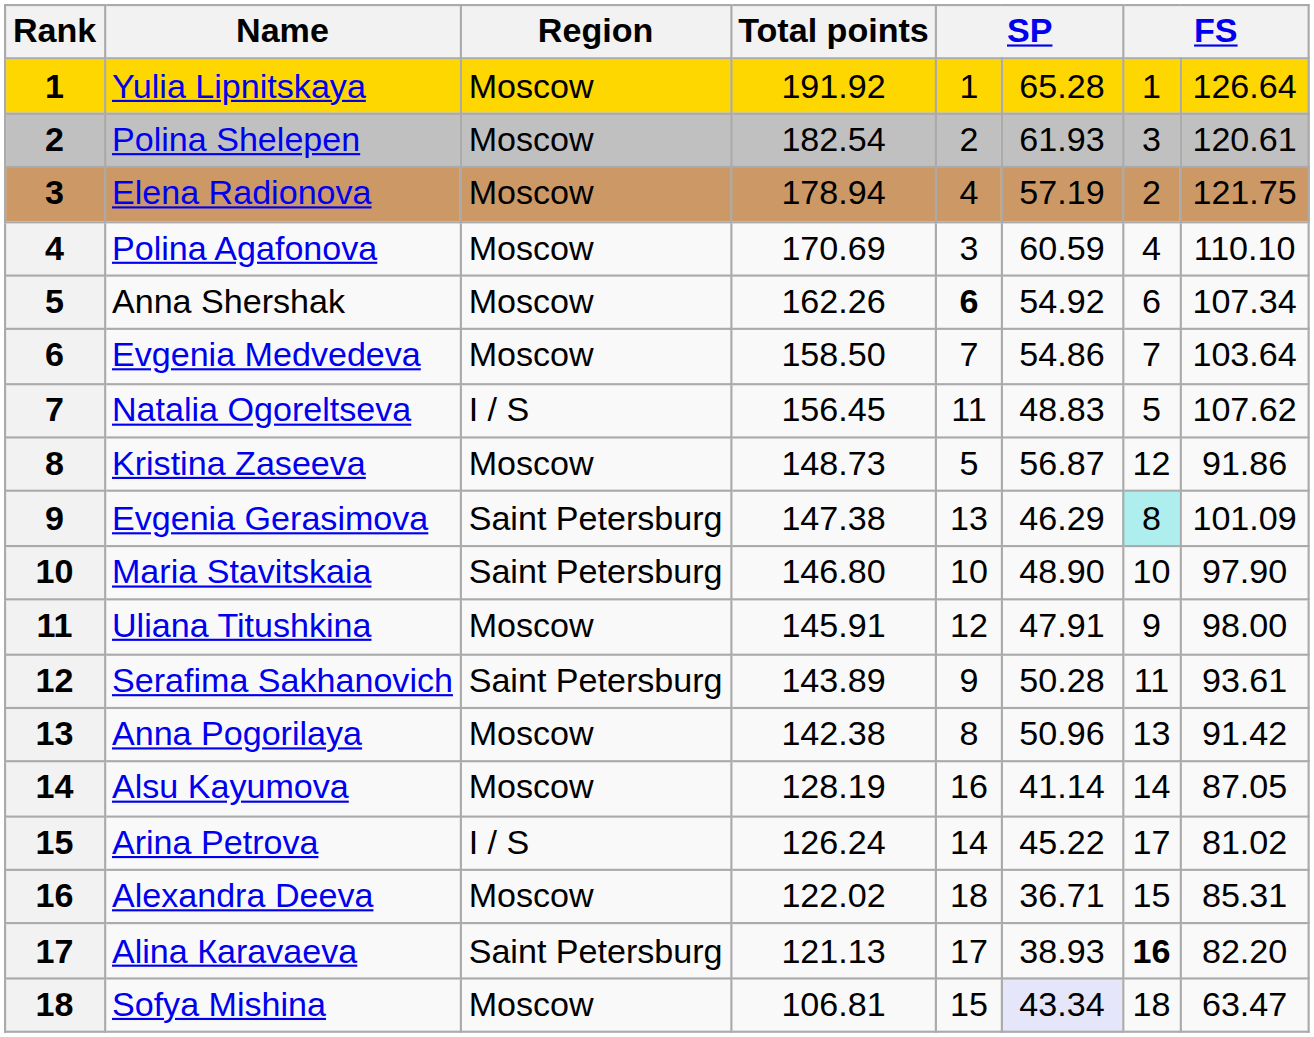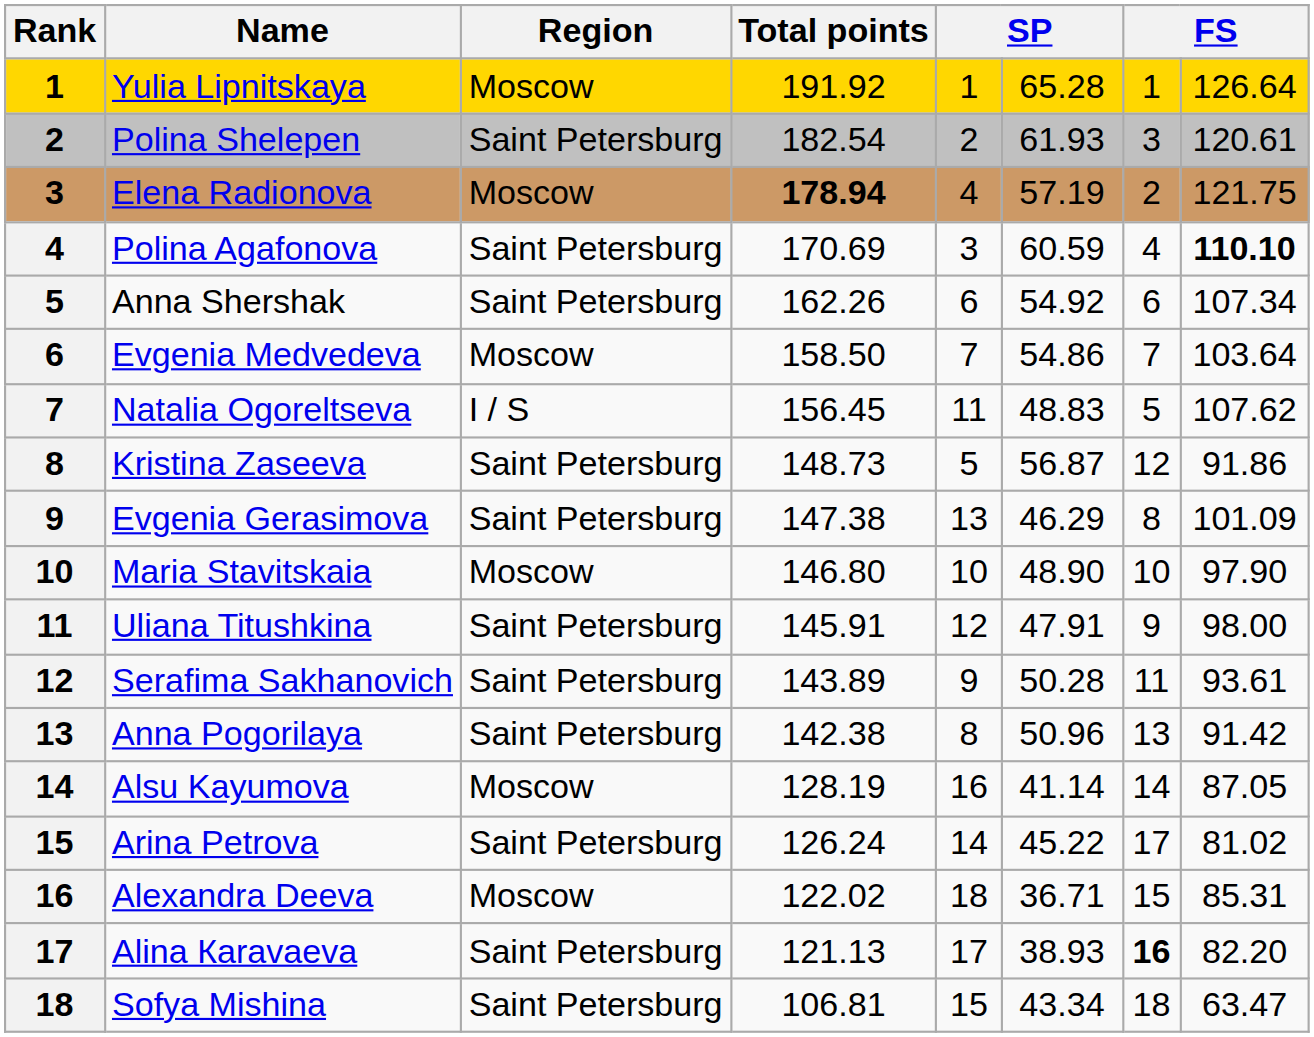 <table class="wikitable sortable">
 <tr>
 <th>Rank</th>
 <th>Name</th>
 <th>Region</th>
 <th>Total points</th>
 <th colspan="2" width="80px"><a href='#'>SP</a></th>
 <th colspan="2" width="80px"><a href='#'>FS</a></th>
 </tr>
 <tr bgcolor="gold">
 <td align="center"><strong>1</strong></td>
 <td><a href='#'>Yulia Lipnitskaya</a></td>
 <td>Moscow</td>
 <td align="center">191.92</td>
 <td align="center">1</td>
 <td align="center">65.28</td>
 <td align="center">1</td>
 <td align="center">126.64</td>
 </tr>
 <tr bgcolor="silver">
 <td align="center"><strong>2</strong></td>
 <td><a href='#'>Polina Shelepen</a></td>
-<td>Moscow</td>
+<td>Saint Petersburg</td>
 <td align="center">182.54</td>
 <td align="center">2</td>
 <td align="center">61.93</td>
 <td align="center">3</td>
 <td align="center">120.61</td>
 </tr>
 <tr bgcolor="cc9966">
 <td align="center"><strong>3</strong></td>
 <td><a href='#'>Elena Radionova</a></td>
 <td>Moscow</td>
-<td align="center">178.94</td>
+<td align="center"><strong>178.94</strong></td>
 <td align="center">4</td>
 <td align="center">57.19</td>
 <td align="center">2</td>
 <td align="center">121.75</td>
 </tr>
 <tr>
 <th>4</th>
 <td><a href='#'>Polina Agafonova</a></td>
-<td>Moscow</td>
+<td>Saint Petersburg</td>
 <td align="center">170.69</td>
 <td align="center">3</td>
 <td align="center">60.59</td>
 <td align="center">4</td>
-<td align="center">110.10</td>
+<td align="center"><strong>110.10</strong></td>
 </tr>
 <tr>
 <th>5</th>
 <td>Anna Shershak</td>
-<td>Moscow</td>
+<td>Saint Petersburg</td>
 <td align="center">162.26</td>
-<td align="center"><strong>6</strong></td>
+<td align="center">6</td>
 <td align="center">54.92</td>
 <td align="center">6</td>
 <td align="center">107.34</td>
 </tr>
 <tr>
 <th>6</th>
 <td><a href='#'>Evgenia Medvedeva</a></td>
 <td>Moscow</td>
 <td align="center">158.50</td>
 <td align="center">7</td>
 <td align="center">54.86</td>
 <td align="center">7</td>
 <td align="center">103.64</td>
 </tr>
 <tr>
 <th>7</th>
 <td><a href='#'>Natalia Ogoreltseva</a></td>
 <td>I / S</td>
 <td align="center">156.45</td>
 <td align="center">11</td>
 <td align="center">48.83</td>
 <td align="center">5</td>
 <td align="center">107.62</td>
 </tr>
 <tr>
 <th>8</th>
 <td><a href='#'>Kristina Zaseeva</a></td>
-<td>Moscow</td>
+<td>Saint Petersburg</td>
 <td align="center">148.73</td>
 <td align="center">5</td>
 <td align="center">56.87</td>
 <td align="center">12</td>
 <td align="center">91.86</td>
 </tr>
 <tr>
 <th>9</th>
 <td><a href='#'>Evgenia Gerasimova</a></td>
 <td>Saint Petersburg</td>
 <td align="center">147.38</td>
 <td align="center">13</td>
 <td align="center">46.29</td>
-<td align="center" style="background: paleturquoise;">8</td>
+<td align="center">8</td>
 <td align="center">101.09</td>
 </tr>
 <tr>
 <th>10</th>
 <td><a href='#'>Maria Stavitskaia</a></td>
-<td>Saint Petersburg</td>
+<td>Moscow</td>
 <td align="center">146.80</td>
 <td align="center">10</td>
 <td align="center">48.90</td>
 <td align="center">10</td>
 <td align="center">97.90</td>
 </tr>
 <tr>
 <th>11</th>
 <td><a href='#'>Uliana Titushkina</a></td>
-<td>Moscow</td>
+<td>Saint Petersburg</td>
 <td align="center">145.91</td>
 <td align="center">12</td>
 <td align="center">47.91</td>
 <td align="center">9</td>
 <td align="center">98.00</td>
 </tr>
 <tr>
 <th>12</th>
 <td><a href='#'>Serafima Sakhanovich</a></td>
 <td>Saint Petersburg</td>
 <td align="center">143.89</td>
 <td align="center">9</td>
 <td align="center">50.28</td>
 <td align="center">11</td>
 <td align="center">93.61</td>
 </tr>
 <tr>
 <th>13</th>
 <td><a href='#'>Anna Pogorilaya</a></td>
-<td>Moscow</td>
+<td>Saint Petersburg</td>
 <td align="center">142.38</td>
 <td align="center">8</td>
 <td align="center">50.96</td>
 <td align="center">13</td>
 <td align="center">91.42</td>
 </tr>
 <tr>
 <th>14</th>
 <td><a href='#'>Alsu Kayumova</a></td>
 <td>Moscow</td>
 <td align="center">128.19</td>
 <td align="center">16</td>
 <td align="center">41.14</td>
 <td align="center">14</td>
 <td align="center">87.05</td>
 </tr>
 <tr>
 <th>15</th>
 <td><a href='#'>Arina Petrova</a></td>
-<td>I / S</td>
+<td>Saint Petersburg</td>
 <td align="center">126.24</td>
 <td align="center">14</td>
 <td align="center">45.22</td>
 <td align="center">17</td>
 <td align="center">81.02</td>
 </tr>
 <tr>
 <th>16</th>
 <td><a href='#'>Alexandra Deeva</a></td>
 <td>Moscow</td>
 <td align="center">122.02</td>
 <td align="center">18</td>
 <td align="center">36.71</td>
 <td align="center">15</td>
 <td align="center">85.31</td>
 </tr>
 <tr>
 <th>17</th>
 <td><a href='#'>Аlina Кaravaeva</a></td>
 <td>Saint Petersburg</td>
 <td align="center">121.13</td>
 <td align="center">17</td>
 <td align="center">38.93</td>
 <td align="center"><strong>16</strong></td>
 <td align="center">82.20</td>
 </tr>
 <tr>
 <th>18</th>
 <td><a href='#'>Sofya Mishina</a></td>
-<td>Moscow</td>
+<td>Saint Petersburg</td>
 <td align="center">106.81</td>
 <td align="center">15</td>
-<td align="center" style="background: lavender;">43.34</td>
+<td align="center">43.34</td>
 <td align="center">18</td>
 <td align="center">63.47</td>
 </tr>
 </table>
